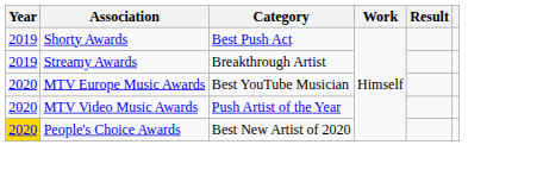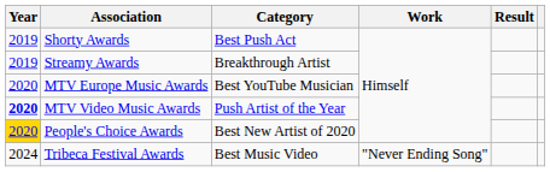 <table class="wikitable">
 <tr>
 <th>Year</th>
 <th>Association</th>
 <th>Category</th>
 <th>Work</th>
 <th>Result</th>
 <th></th>
 </tr>
 <tr>
 <td><a href='#'>2019</a></td>
 <td><a href='#'>Shorty Awards</a></td>
 <td><a href='#'>Best Push Act</a></td>
 <td rowspan="5">Himself</td>
 <td></td>
 <td style="text-align:center;"></td>
 </tr>
 <tr>
 <td><a href='#'>2019</a></td>
 <td><a href='#'>Streamy Awards</a></td>
 <td>Breakthrough Artist</td>
 <td></td>
 <td style="text-align:center;"></td>
 </tr>
 <tr>
 <td><a href='#'>2020</a></td>
 <td><a href='#'>MTV Europe Music Awards</a></td>
 <td>Best YouTube Musician</td>
 <td></td>
 <td style="text-align:center;"></td>
 </tr>
 <tr>
-<td><a href='#'>2020</a></td>
+<td><strong><a href='#'>2020</a></strong></td>
 <td><a href='#'>MTV Video Music Awards</a></td>
 <td><a href='#'>Push Artist of the Year</a></td>
 <td></td>
 <td style="text-align:center;"></td>
 </tr>
 <tr>
 <td style="background: gold;"><a href='#'>2020</a></td>
 <td><a href='#'>People's Choice Awards</a></td>
 <td>Best New Artist of 2020</td>
 <td></td>
 <td style="text-align:center;"></td>
 </tr>
+<tr>
+<td>2024</td>
+<td><a href='#'>Tribeca Festival Awards</a></td>
+<td>Best Music Video</td>
+<td>"Never Ending Song"</td>
+<td></td>
+<td style="text-align:center;"></td>
+</tr>
 </table>
